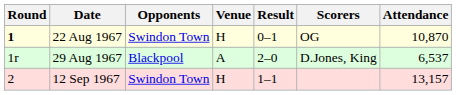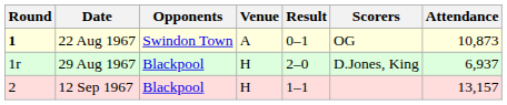 <table class="wikitable">
 <tr>
 <th>Round</th>
 <th>Date</th>
 <th>Opponents</th>
 <th>Venue</th>
 <th>Result</th>
 <th>Scorers</th>
 <th>Attendance</th>
 </tr>
 <tr bgcolor="#ffffdd">
 <td><strong>1</strong></td>
 <td>22 Aug 1967</td>
 <td><a href='#'>Swindon Town</a></td>
-<td>H</td>
+<td>A</td>
 <td>0–1</td>
 <td>OG</td>
-<td align="right">10,870</td>
+<td align="right">10,873</td>
 </tr>
 <tr bgcolor="#ddffdd">
 <td>1r</td>
 <td>29 Aug 1967</td>
 <td><a href='#'>Blackpool</a></td>
-<td>A</td>
+<td>H</td>
 <td>2–0</td>
 <td>D.Jones, King</td>
-<td align="right">6,537</td>
+<td align="right">6,937</td>
 </tr>
 <tr bgcolor="#ffdddd">
 <td>2</td>
 <td>12 Sep 1967</td>
-<td><a href='#'>Swindon Town</a></td>
+<td><a href='#'>Blackpool</a></td>
 <td>H</td>
 <td>1–1</td>
 <td></td>
 <td align="right">13,157</td>
 </tr>
 </table>
